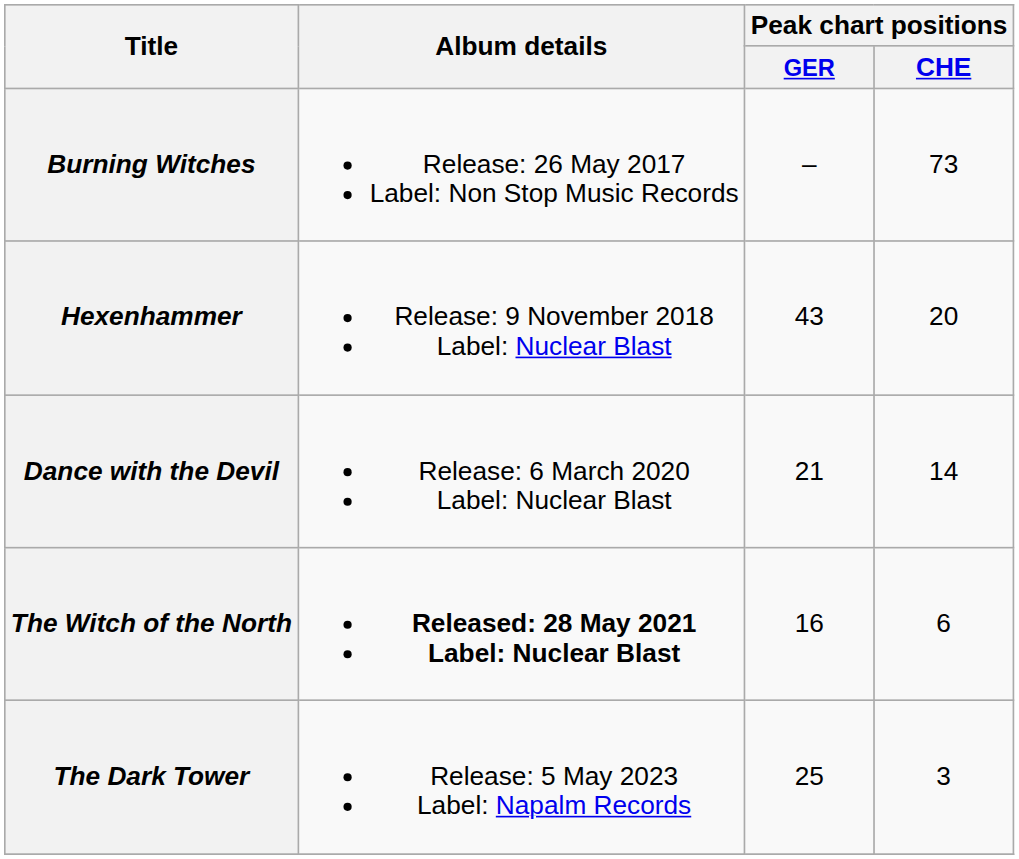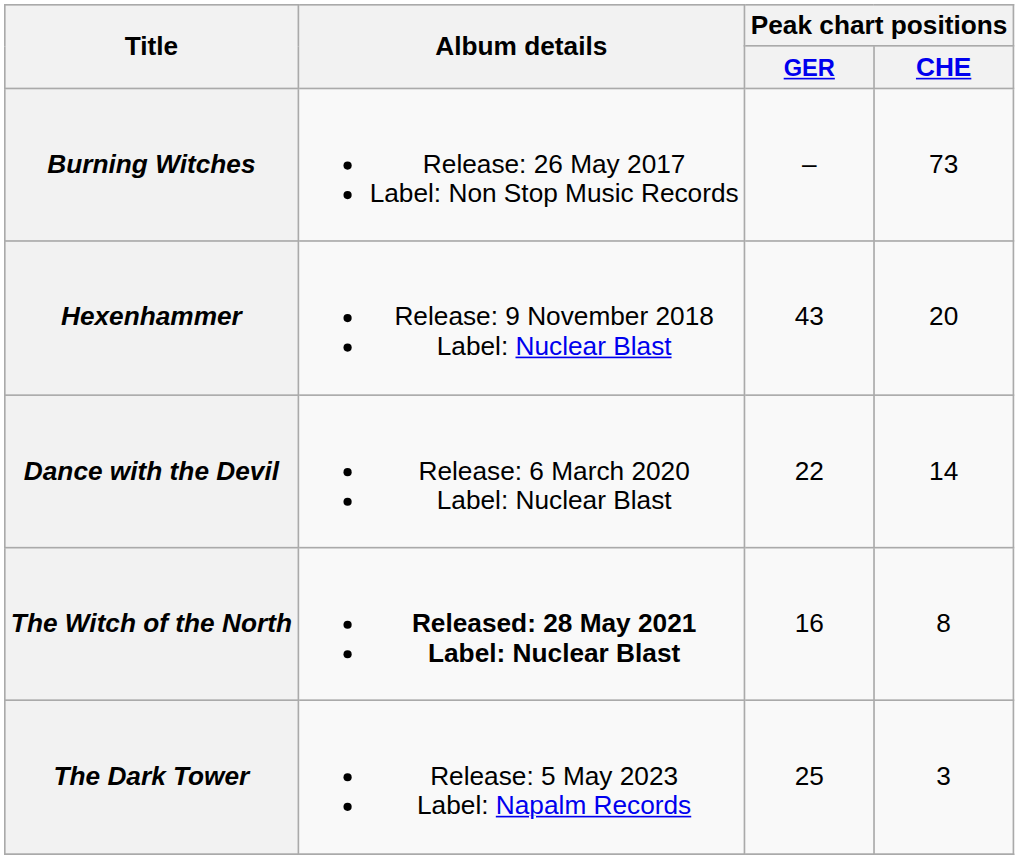 <table class="wikitable plainrowheaders" style="text-align:center;" border="1">
 <tr>
 <th scope="col" rowspan="2">Title</th>
 <th scope="col" rowspan="2">Album details</th>
 <th scope="col" colspan="4">Peak chart positions</th>
 </tr>
 <tr>
 <th scope="col" style="width:5em;font-size:90%;"><a href='#'>GER</a><br></th>
 <th><a href='#'>CHE</a><br></th>
 </tr>
 <tr>
 <th scope="row"><em>Burning Witches</em></th>
 <td><br><ul><li>Release: 26 May 2017</li><li>Label: Non Stop Music Records</li></ul></td>
 <td>–</td>
 <td>73</td>
 </tr>
 <tr>
 <th scope="row"><em>Hexenhammer</em></th>
 <td><br><ul><li>Release: 9 November 2018</li><li>Label: <a href='#'>Nuclear Blast</a></li></ul></td>
 <td>43</td>
 <td>20</td>
 </tr>
 <tr>
 <th scope="row"><em>Dance with the Devil</em></th>
 <td><br><ul><li>Release: 6 March 2020</li><li>Label: Nuclear Blast</li></ul></td>
-<td>21</td>
+<td>22</td>
 <td>14</td>
 </tr>
 <tr>
 <th scope="row"><em>The Witch of the North</em></th>
 <td><strong><br><ul><li>Released: 28 May 2021</li><li>Label: Nuclear Blast</li></ul></strong></td>
 <td>16</td>
-<td>6</td>
+<td>8</td>
 </tr>
 <tr>
 <th scope="row"><em>The Dark Tower</em></th>
 <td><br><ul><li>Release: 5 May 2023</li><li>Label: <a href='#'>Napalm Records</a></li></ul></td>
 <td>25</td>
 <td>3</td>
 </tr>
 <tr>
 </tr>
 </table>
